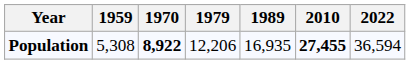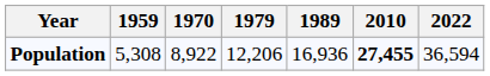 <table class="wikitable">
 <tr>
 <th>Year</th>
 <th>1959</th>
 <th>1970</th>
 <th>1979</th>
 <th>1989</th>
 <th>2010</th>
 <th>2022</th>
 </tr>
 <tr bgcolor="#f7f9ff">
 <td align=center><strong>Population</strong></td>
 <td align=center>5,308</td>
-<td align=center><strong>8,922</strong></td>
+<td align=center>8,922</td>
 <td align=center>12,206</td>
-<td align=center>16,935</td>
+<td align=center>16,936</td>
 <td align=center><strong>27,455</strong></td>
 <td>36,594</td>
 </tr>
 </table>
